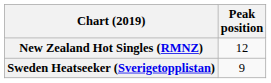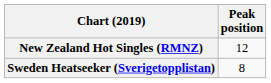 <table class="wikitable sortable plainrowheaders" style="text-align:center">
 <tr>
 <th scope="col">Chart (2019)</th>
 <th scope="col">Peak<br>position</th>
 </tr>
 <tr>
 <th scope="row">New Zealand Hot Singles (<a href='#'>RMNZ</a>)</th>
 <td>12</td>
 </tr>
 <tr>
 <th scope="row">Sweden Heatseeker (<a href='#'>Sverigetopplistan</a>)</th>
-<td>9</td>
+<td>8</td>
 </tr>
 </table>
